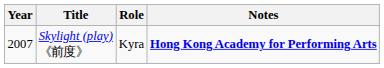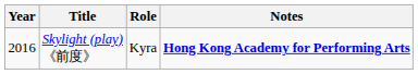 <table class="wikitable" style="font-size: 90%;">
 <tr>
 <th>Year</th>
 <th>Title</th>
 <th>Role</th>
 <th>Notes</th>
 </tr>
 <tr>
-<td>2007</td>
+<td>2016</td>
 <td><em><a href='#'>Skylight (play)</a></em> <br>《前度》</td>
 <td>Kyra</td>
 <td><strong><a href='#'>Hong Kong Academy for Performing Arts</a></strong></td>
 </tr>
 </table>
